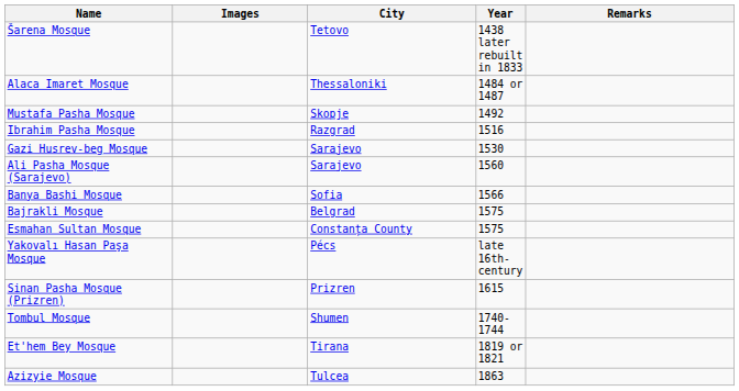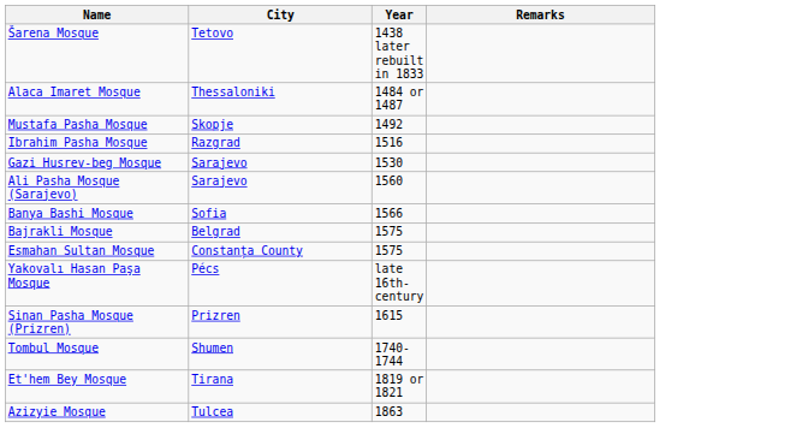 <table class="wikitable sortable">
 <tr>
 <th align=left width=200px>Name</th>
-<th align=center width=160px class=unsortable>Images</th>
 <th align=left width=200px>City</th>
 <th align=left width=050px>Year</th>
 <th align=left width=250px class=unsortable>Remarks</th>
 </tr>
 <tr valign=top>
 <td><a href='#'>Šarena Mosque</a></td>
-<td></td>
 <td><a href='#'>Tetovo</a></td>
 <td>1438 later rebuilt in 1833</td>
 <td></td>
 </tr>
 <tr valign=top>
 <td><a href='#'>Alaca Imaret Mosque</a></td>
-<td></td>
 <td><a href='#'>Thessaloniki</a></td>
 <td>1484 or 1487</td>
 <td></td>
 </tr>
 <tr valign=top>
 <td><a href='#'>Mustafa Pasha Mosque</a></td>
-<td></td>
 <td><a href='#'>Skopje</a></td>
 <td>1492</td>
 <td></td>
 </tr>
 <tr valign=top>
 <td><a href='#'>Ibrahim Pasha Mosque</a></td>
-<td></td>
 <td><a href='#'>Razgrad</a></td>
 <td>1516</td>
 <td></td>
 </tr>
 <tr valign=top>
 <td><a href='#'>Gazi Husrev-beg Mosque</a></td>
-<td></td>
 <td><a href='#'>Sarajevo</a></td>
 <td>1530</td>
 <td></td>
 </tr>
 <tr valign=top>
 <td><a href='#'>Ali Pasha Mosque (Sarajevo)</a></td>
-<td></td>
 <td><a href='#'>Sarajevo</a></td>
 <td>1560</td>
 <td></td>
 </tr>
 <tr valign=top>
 <td><a href='#'>Banya Bashi Mosque</a></td>
-<td></td>
 <td><a href='#'>Sofia</a></td>
 <td>1566</td>
 <td></td>
 </tr>
 <tr valign=top>
 <td><a href='#'>Bajrakli Mosque</a></td>
-<td></td>
 <td><a href='#'>Belgrad</a></td>
 <td>1575</td>
 <td></td>
 </tr>
 <tr valign=top>
 <td><a href='#'>Esmahan Sultan Mosque</a></td>
-<td></td>
 <td><a href='#'>Constanța County</a></td>
 <td>1575</td>
 <td></td>
 </tr>
 <tr valign=top>
 <td><a href='#'>Yakovalı Hasan Paşa Mosque</a></td>
-<td></td>
 <td><a href='#'>Pécs</a></td>
 <td>late 16th-century</td>
 <td></td>
 </tr>
 <tr valign=top>
 <td><a href='#'>Sinan Pasha Mosque (Prizren)</a></td>
-<td></td>
 <td><a href='#'>Prizren</a></td>
 <td>1615</td>
 <td></td>
 </tr>
 <tr valign=top>
 <td><a href='#'>Tombul Mosque</a></td>
-<td></td>
 <td><a href='#'>Shumen</a></td>
 <td>1740-1744</td>
 <td></td>
 </tr>
 <tr valign=top>
 <td><a href='#'>Et'hem Bey Mosque</a></td>
-<td></td>
 <td><a href='#'>Tirana</a></td>
 <td>1819 or 1821</td>
 <td></td>
 </tr>
 <tr valign=top>
 <td><a href='#'>Azizyie Mosque</a></td>
-<td></td>
 <td><a href='#'>Tulcea</a></td>
 <td>1863</td>
 <td></td>
 </tr>
 </table>
